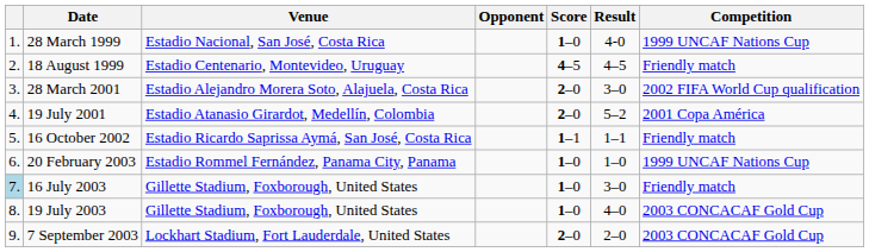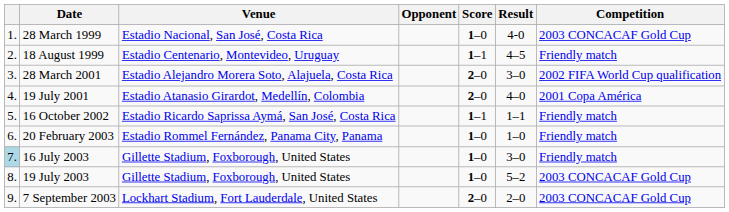 <table class="wikitable">
 <tr>
 <th></th>
 <th>Date</th>
 <th>Venue</th>
 <th>Opponent</th>
 <th>Score</th>
 <th>Result</th>
 <th>Competition</th>
 </tr>
 <tr>
 <td align="center">1.</td>
 <td>28 March 1999</td>
 <td><a href='#'>Estadio Nacional</a>, <a href='#'>San José</a>, <a href='#'>Costa Rica</a></td>
 <td></td>
 <td align="center"><strong>1</strong>–0</td>
 <td align="center">4-0</td>
-<td><a href='#'>1999 UNCAF Nations Cup</a></td>
+<td><a href='#'>2003 CONCACAF Gold Cup</a></td>
 </tr>
 <tr>
 <td align="center">2.</td>
 <td>18 August 1999</td>
 <td><a href='#'>Estadio Centenario</a>, <a href='#'>Montevideo</a>, <a href='#'>Uruguay</a></td>
 <td></td>
-<td align="center"><strong>4</strong>–5</td>
+<td align="center"><strong>1</strong>–1</td>
 <td align="center">4–5</td>
 <td><a href='#'>Friendly match</a></td>
 </tr>
 <tr>
 <td align="center">3.</td>
 <td>28 March 2001</td>
 <td><a href='#'>Estadio Alejandro Morera Soto</a>, <a href='#'>Alajuela</a>, <a href='#'>Costa Rica</a></td>
 <td></td>
 <td align="center"><strong>2</strong>–0</td>
 <td align="center">3–0</td>
 <td><a href='#'>2002 FIFA World Cup qualification</a></td>
 </tr>
 <tr>
 <td align="center">4.</td>
 <td>19 July 2001</td>
 <td><a href='#'>Estadio Atanasio Girardot</a>, <a href='#'>Medellín</a>, <a href='#'>Colombia</a></td>
 <td></td>
 <td align="center"><strong>2</strong>–0</td>
-<td align="center">5–2</td>
+<td align="center">4–0</td>
 <td><a href='#'>2001 Copa América</a></td>
 </tr>
 <tr>
 <td align="center">5.</td>
 <td>16 October 2002</td>
 <td><a href='#'>Estadio Ricardo Saprissa Aymá</a>, <a href='#'>San José</a>, <a href='#'>Costa Rica</a></td>
 <td></td>
 <td align="center"><strong>1</strong>–1</td>
 <td align="center">1–1</td>
 <td><a href='#'>Friendly match</a></td>
 </tr>
 <tr>
 <td align="center">6.</td>
 <td>20 February 2003</td>
 <td><a href='#'>Estadio Rommel Fernández</a>, <a href='#'>Panama City</a>, <a href='#'>Panama</a></td>
 <td></td>
 <td align="center"><strong>1</strong>–0</td>
 <td align="center">1–0</td>
-<td><a href='#'>1999 UNCAF Nations Cup</a></td>
+<td><a href='#'>Friendly match</a></td>
 </tr>
 <tr>
 <td align="center" style="background: lightblue;">7.</td>
 <td>16 July 2003</td>
 <td><a href='#'>Gillette Stadium</a>, <a href='#'>Foxborough</a>, United States</td>
 <td></td>
 <td align="center"><strong>1</strong>–0</td>
 <td align="center">3–0</td>
 <td><a href='#'>Friendly match</a></td>
 </tr>
 <tr>
 <td align="center">8.</td>
 <td>19 July 2003</td>
 <td><a href='#'>Gillette Stadium</a>, <a href='#'>Foxborough</a>, United States</td>
 <td></td>
 <td align="center"><strong>1</strong>–0</td>
-<td align="center">4–0</td>
+<td align="center">5–2</td>
 <td><a href='#'>2003 CONCACAF Gold Cup</a></td>
 </tr>
 <tr>
 <td align="center">9.</td>
 <td>7 September 2003</td>
 <td><a href='#'>Lockhart Stadium</a>, <a href='#'>Fort Lauderdale</a>, United States</td>
 <td></td>
 <td align="center"><strong>2</strong>–0</td>
 <td align="center">2–0</td>
 <td><a href='#'>2003 CONCACAF Gold Cup</a></td>
 </tr>
 </table>
